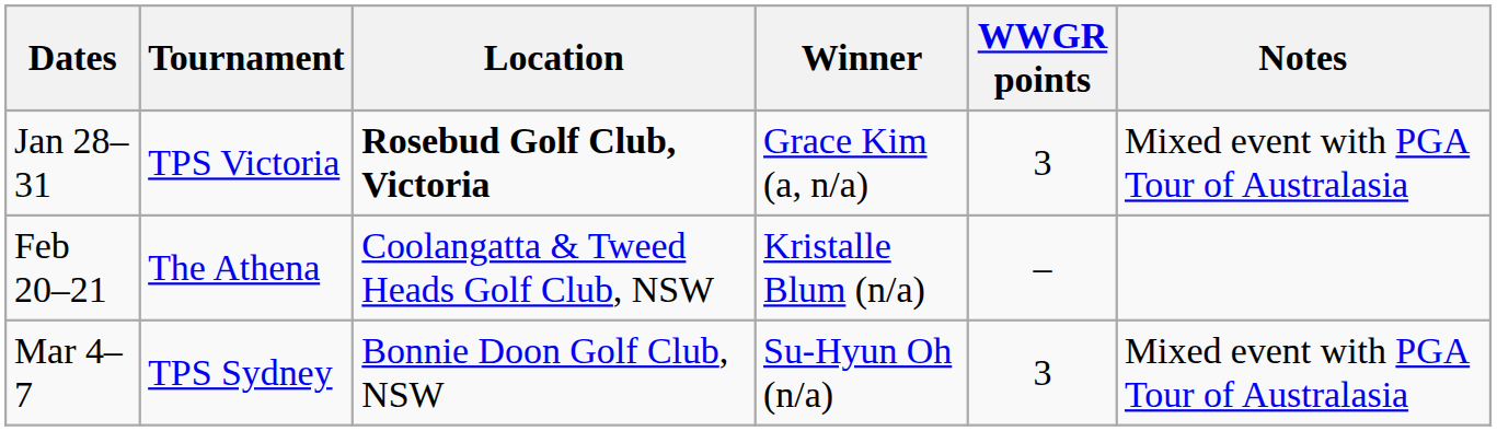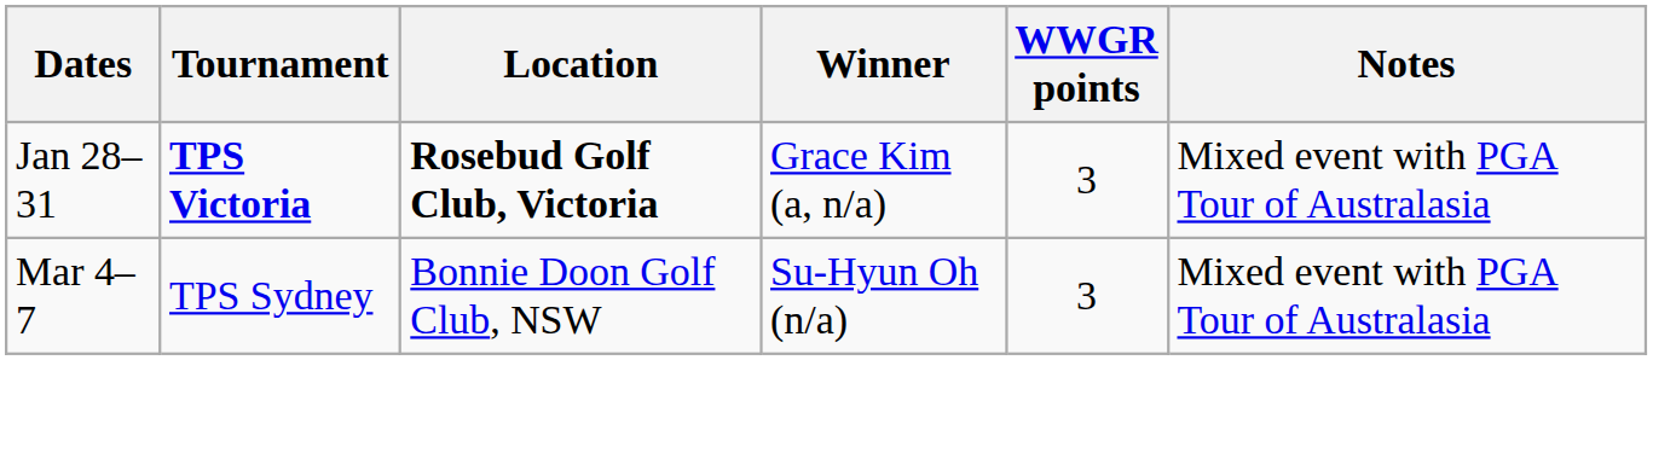 <table class="wikitable sortable" style="font-size:95%">
 <tr>
 <th>Dates</th>
 <th>Tournament</th>
 <th>Location</th>
 <th>Winner</th>
 <th><a href='#'>WWGR</a><br>points</th>
 <th>Notes</th>
 </tr>
 <tr>
 <td>Jan 28–31</td>
-<td><a href='#'>TPS Victoria</a></td>
+<td><strong><a href='#'>TPS Victoria</a></strong></td>
 <td><strong>Rosebud Golf Club, Victoria</strong></td>
 <td> <a href='#'>Grace Kim</a> (a, n/a)</td>
 <td align=center>3</td>
 <td>Mixed event with <a href='#'>PGA Tour of Australasia</a></td>
-</tr>
-<tr>
-<td>Feb 20–21</td>
-<td><a href='#'>The Athena</a></td>
-<td><a href='#'>Coolangatta & Tweed Heads Golf Club</a>, NSW</td>
-<td> <a href='#'>Kristalle Blum</a> (n/a)</td>
-<td align=center>–</td>
-<td></td>
 </tr>
 <tr>
 <td>Mar 4–7</td>
 <td><a href='#'>TPS Sydney</a></td>
 <td><a href='#'>Bonnie Doon Golf Club</a>, NSW</td>
 <td> <a href='#'>Su-Hyun Oh</a> (n/a)</td>
 <td align=center>3</td>
 <td>Mixed event with <a href='#'>PGA Tour of Australasia</a></td>
 </tr>
 </table>
